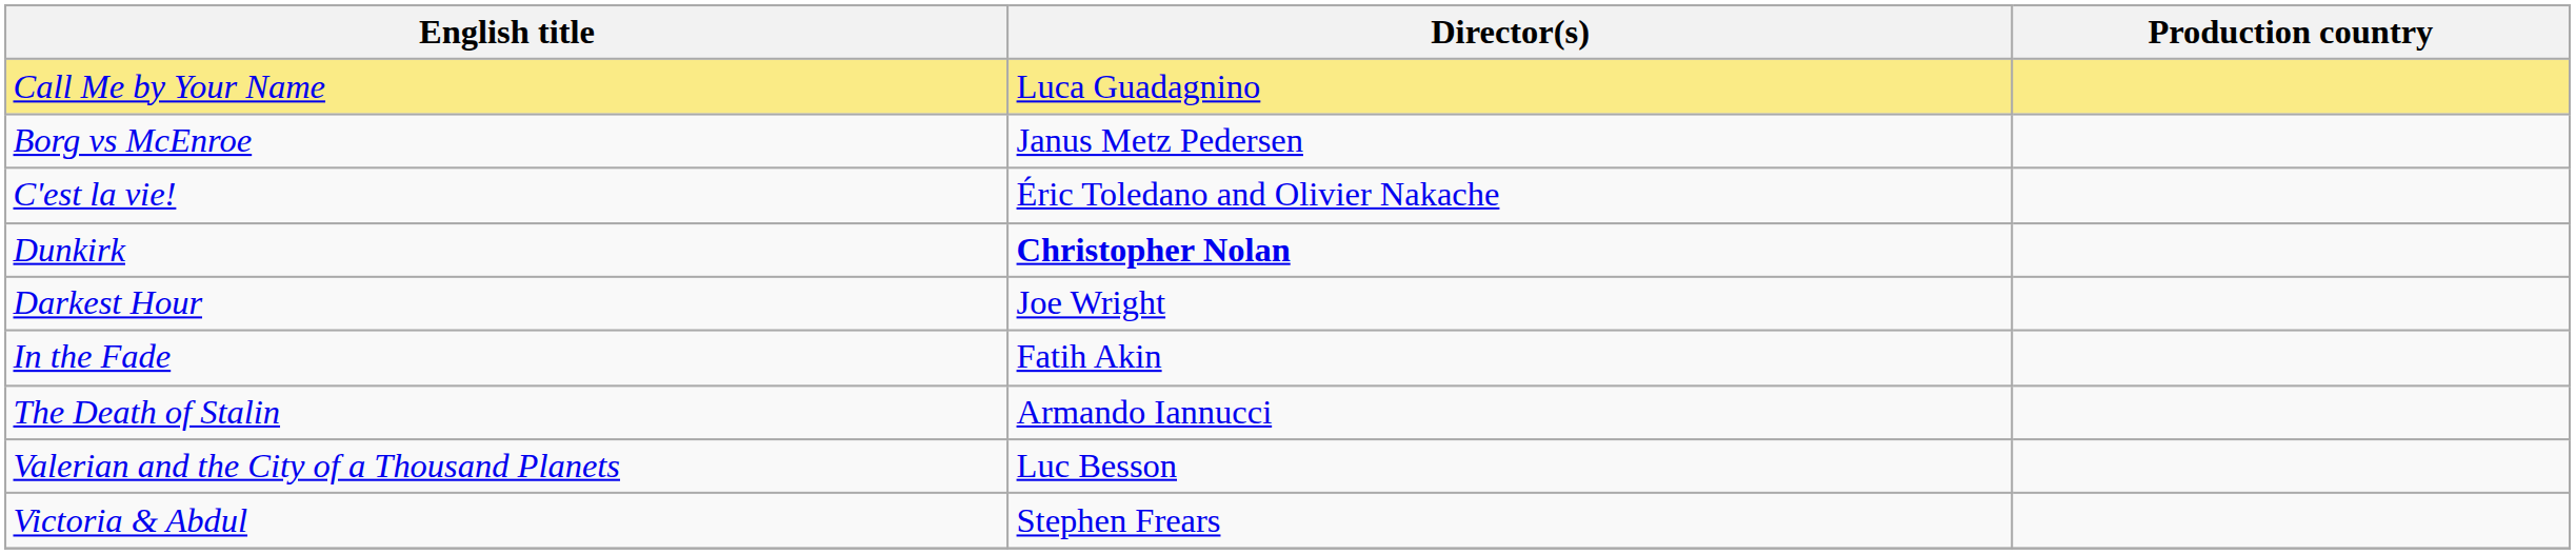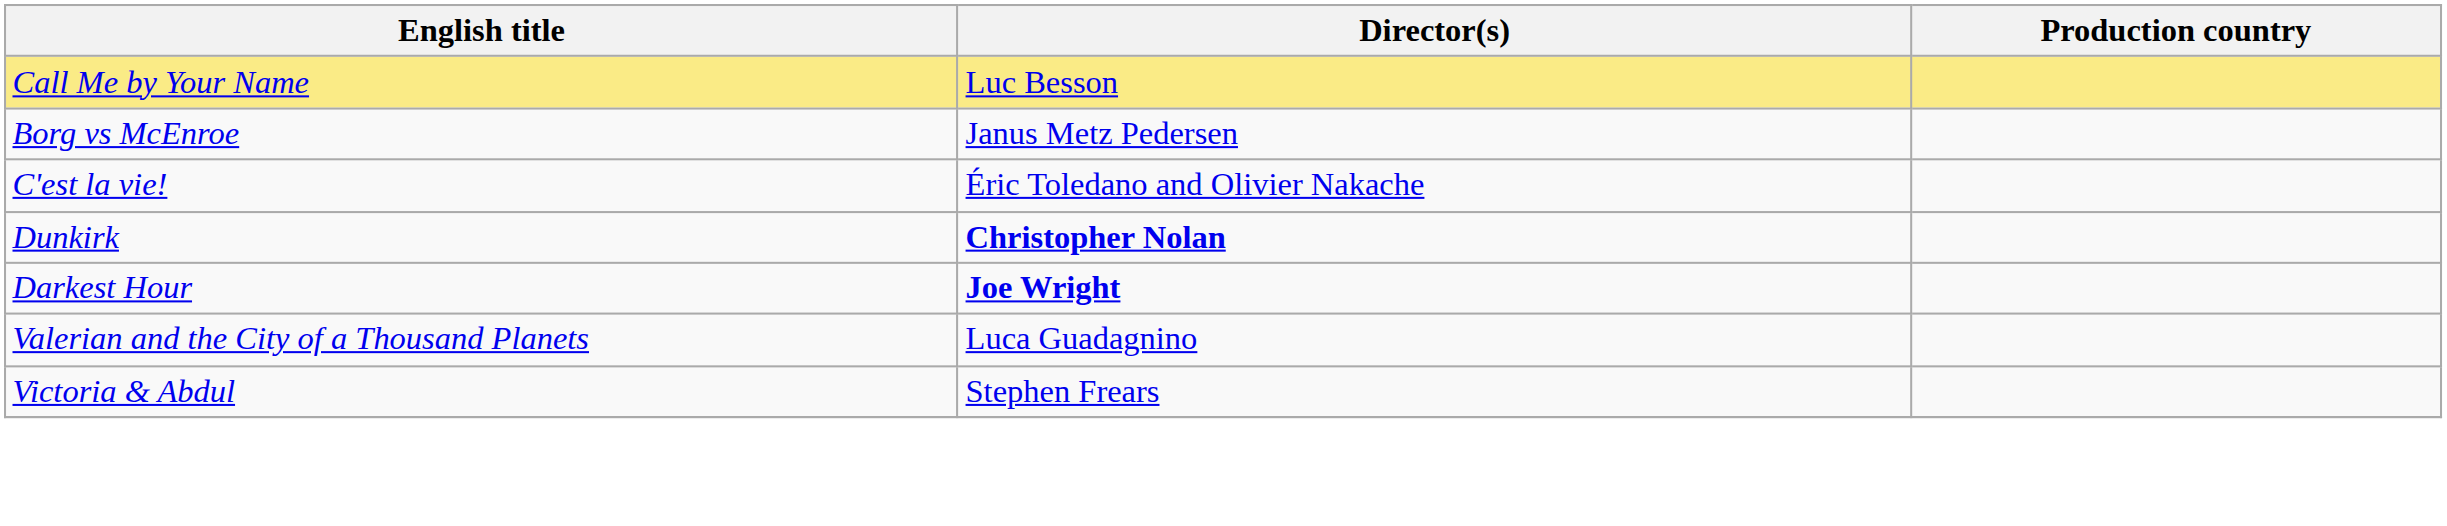 <table class="wikitable" width="95%" cellpadding="5">
 <tr>
 <th width="18%">English title</th>
 <th width="18%">Director(s)</th>
 <th width="10%">Production country</th>
 </tr>
 <tr style="background:#FAEB86">
 <td><em><a href='#'>Call Me by Your Name</a></em></td>
-<td><a href='#'>Luca Guadagnino</a></td>
+<td><a href='#'>Luc Besson</a></td>
 <td>   </td>
 </tr>
 <tr>
 <td><em><a href='#'>Borg vs McEnroe</a></em></td>
 <td><a href='#'>Janus Metz Pedersen</a></td>
 <td>   </td>
 </tr>
 <tr>
 <td><em><a href='#'>C'est la vie!</a></em></td>
 <td><a href='#'>Éric Toledano and Olivier Nakache</a></td>
 <td></td>
 </tr>
 <tr>
 <td><em><a href='#'>Dunkirk</a></em></td>
 <td><strong><a href='#'>Christopher Nolan</a></strong></td>
 <td>   </td>
 </tr>
 <tr>
 <td><em><a href='#'>Darkest Hour</a></em></td>
-<td><a href='#'>Joe Wright</a></td>
+<td><strong><a href='#'>Joe Wright</a></strong></td>
 <td></td>
 </tr>
 <tr>
-<td><em><a href='#'>In the Fade</a></em></td>
-<td><a href='#'>Fatih Akin</a></td>
-<td></td>
-</tr>
-<tr>
-<td><em><a href='#'>The Death of Stalin</a></em></td>
-<td><a href='#'>Armando Iannucci</a></td>
-<td> </td>
-</tr>
-<tr>
 <td><em><a href='#'>Valerian and the City of a Thousand Planets</a></em></td>
-<td><a href='#'>Luc Besson</a></td>
+<td><a href='#'>Luca Guadagnino</a></td>
 <td></td>
 </tr>
 <tr>
 <td><em><a href='#'>Victoria & Abdul</a></em></td>
 <td><a href='#'>Stephen Frears</a></td>
 <td></td>
 </tr>
 <tr>
 </tr>
 </table>
